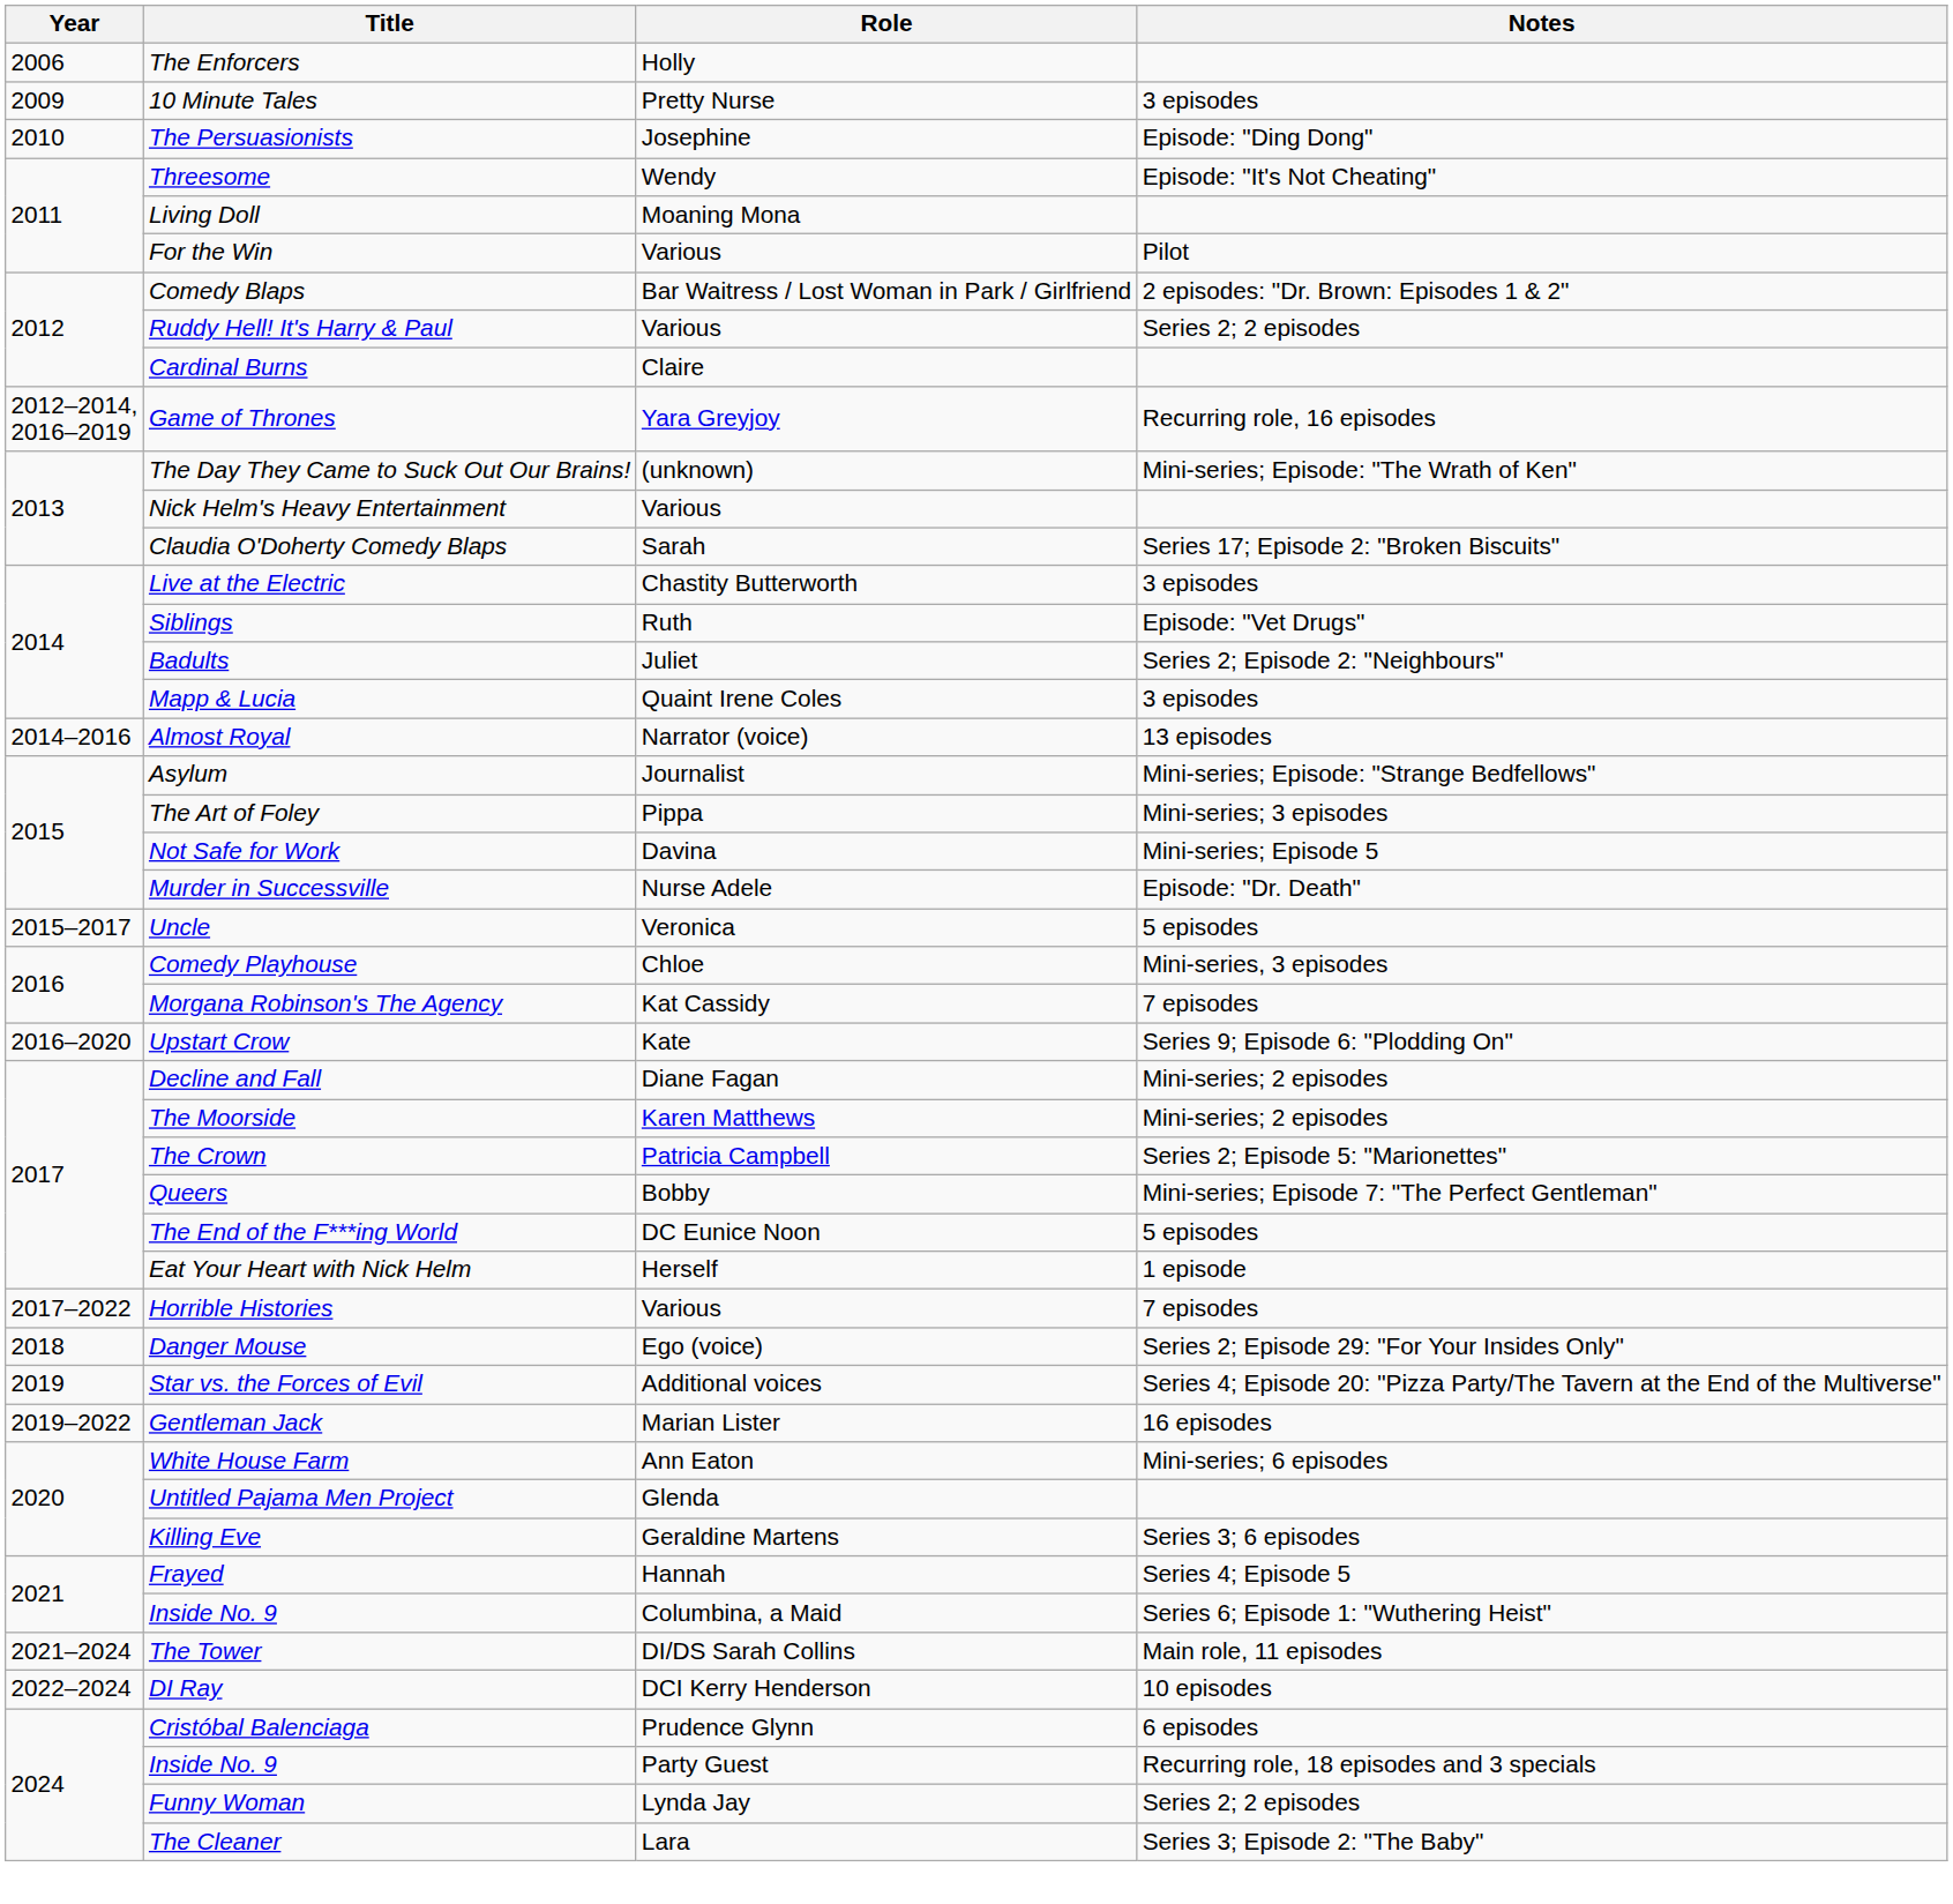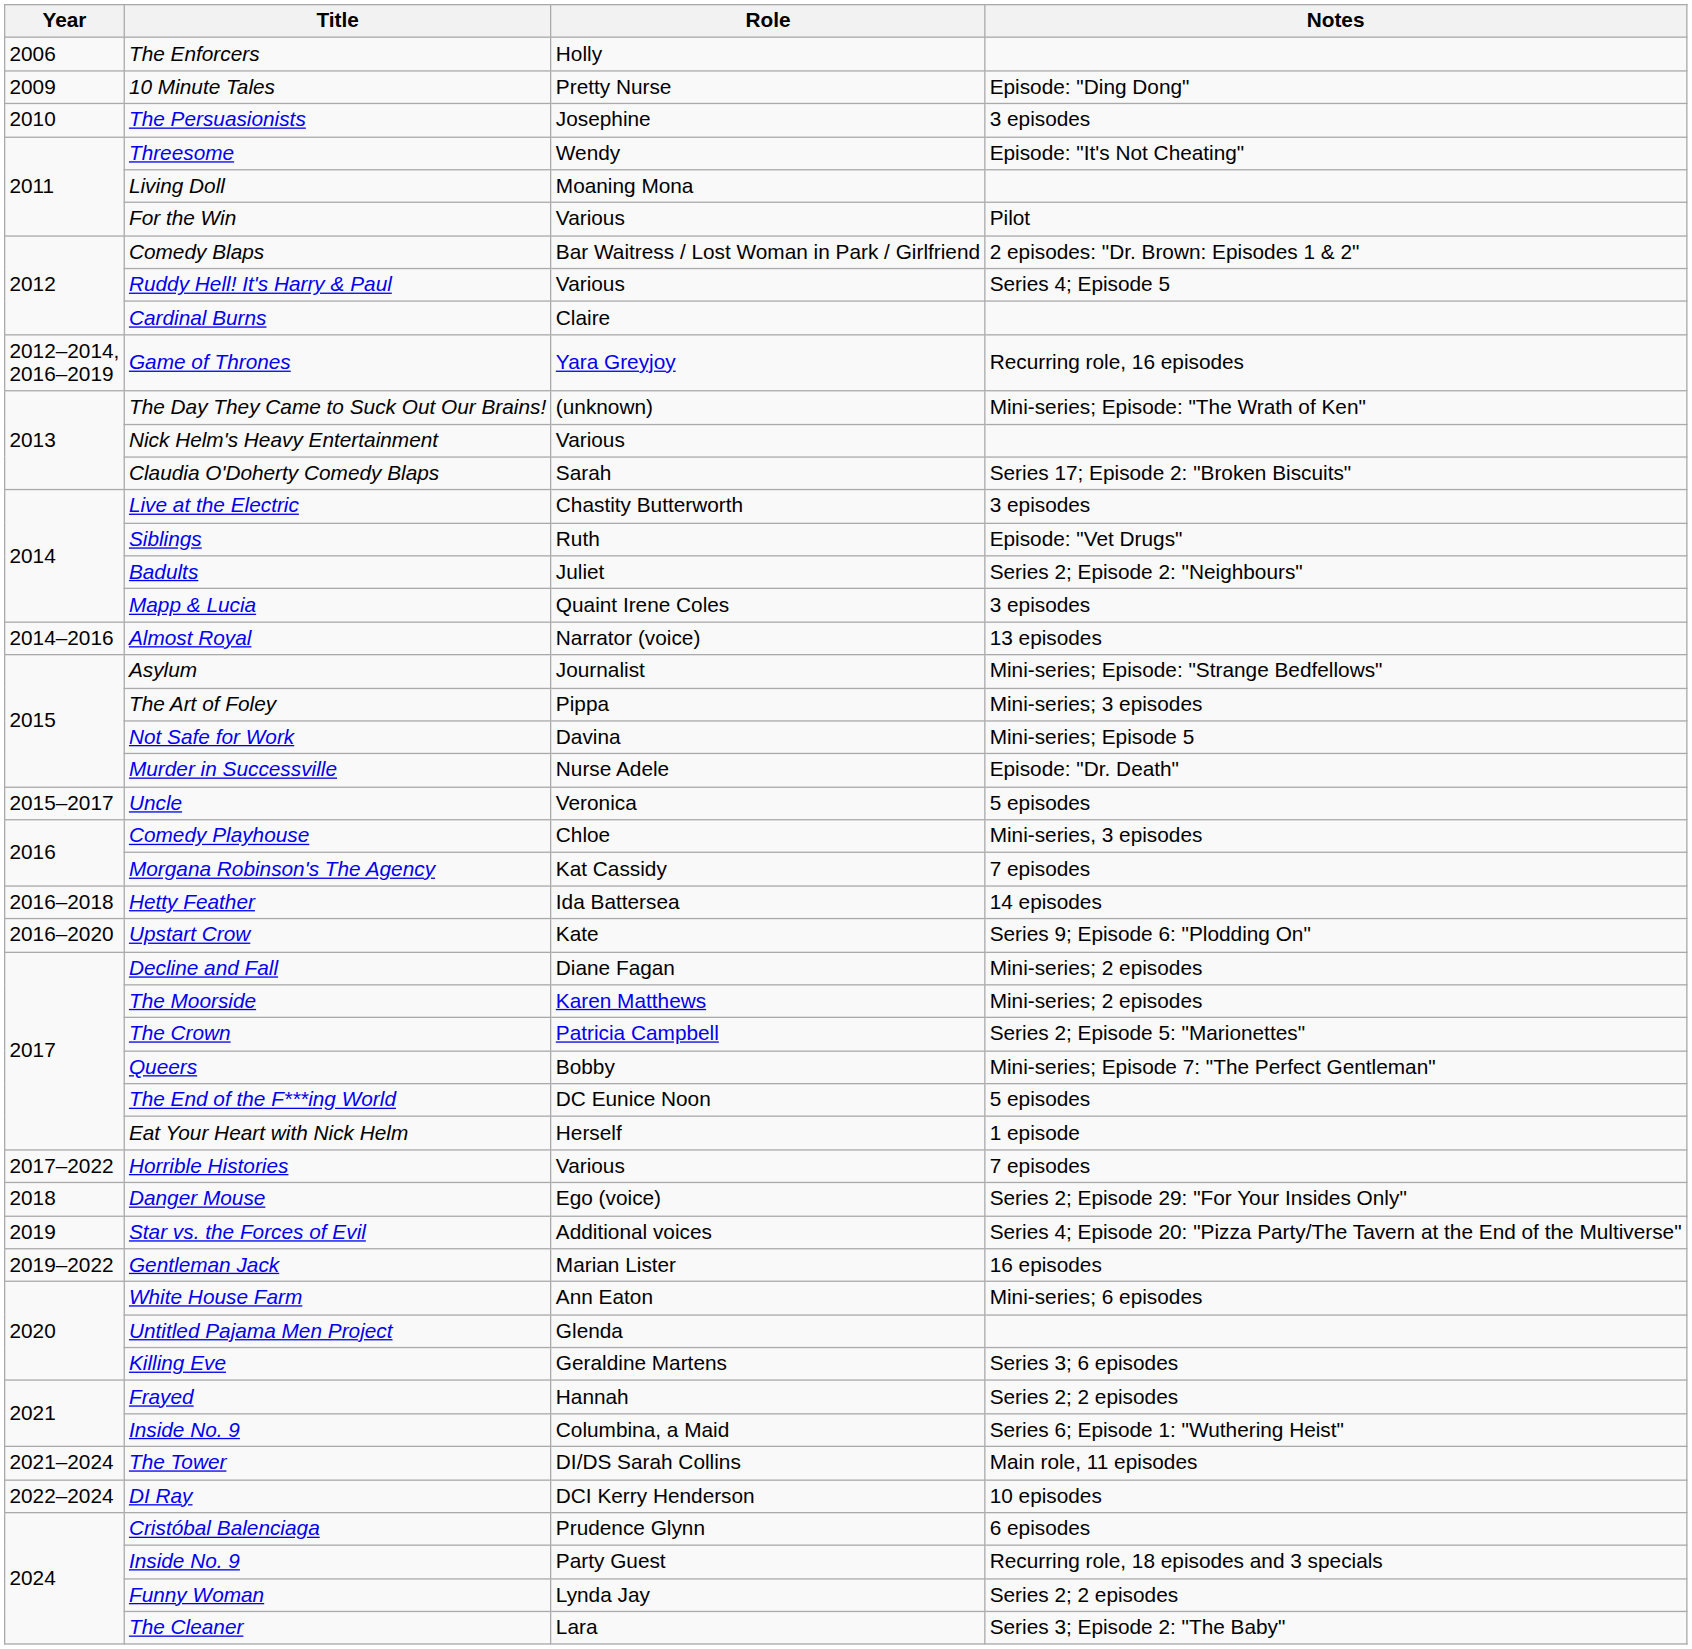 <table class="wikitable sortable">
 <tr>
 <th>Year</th>
 <th>Title</th>
 <th>Role</th>
 <th class="unsortable">Notes</th>
 </tr>
 <tr>
 <td>2006</td>
 <td data-sort-value="Enforcers, The"><em>The Enforcers</em></td>
 <td>Holly</td>
 <td></td>
 </tr>
 <tr>
 <td>2009</td>
 <td><em>10 Minute Tales</em></td>
 <td>Pretty Nurse</td>
-<td>3 episodes</td>
+<td>Episode: "Ding Dong"</td>
 </tr>
 <tr>
 <td>2010</td>
 <td data-sort-value="Persuasionists, The"><em><a href='#'>The Persuasionists</a></em></td>
 <td>Josephine</td>
-<td>Episode: "Ding Dong"</td>
+<td>3 episodes</td>
 </tr>
 <tr>
 <td rowspan="3">2011</td>
 <td><em><a href='#'>Threesome</a></em></td>
 <td>Wendy</td>
 <td>Episode: "It's Not Cheating"</td>
 </tr>
 <tr>
 <td><em>Living Doll</em></td>
 <td>Moaning Mona</td>
 <td></td>
 </tr>
 <tr>
 <td><em>For the Win</em></td>
 <td>Various</td>
 <td>Pilot</td>
 </tr>
 <tr>
 <td rowspan="3">2012</td>
 <td><em>Comedy Blaps</em></td>
 <td>Bar Waitress / Lost Woman in Park / Girlfriend</td>
 <td>2 episodes: "Dr. Brown: Episodes 1 & 2"</td>
 </tr>
 <tr>
 <td><em><a href='#'>Ruddy Hell! It's Harry & Paul</a></em></td>
 <td>Various</td>
-<td>Series 2; 2 episodes</td>
+<td>Series 4; Episode 5</td>
 </tr>
 <tr>
 <td><em><a href='#'>Cardinal Burns</a></em></td>
 <td>Claire</td>
 <td></td>
 </tr>
 <tr>
 <td>2012–2014,<br>2016–2019</td>
 <td><em><a href='#'>Game of Thrones</a></em></td>
 <td><a href='#'>Yara Greyjoy</a></td>
 <td>Recurring role, 16 episodes</td>
 </tr>
 <tr>
 <td rowspan="3">2013</td>
 <td data-sort-value="Day They Came to Suck Out Our Brains!, The"><em>The Day They Came to Suck Out Our Brains!</em></td>
 <td>(unknown)</td>
 <td>Mini-series; Episode: "The Wrath of Ken"</td>
 </tr>
 <tr>
 <td><em>Nick Helm's Heavy Entertainment</em></td>
 <td>Various</td>
 <td></td>
 </tr>
 <tr>
 <td><em>Claudia O'Doherty Comedy Blaps</em></td>
 <td>Sarah</td>
 <td>Series 17; Episode 2: "Broken Biscuits"</td>
 </tr>
 <tr>
 <td rowspan="4">2014</td>
 <td><em><a href='#'>Live at the Electric</a></em></td>
 <td>Chastity Butterworth</td>
 <td>3 episodes</td>
 </tr>
 <tr>
 <td><em><a href='#'>Siblings</a></em></td>
 <td>Ruth</td>
 <td>Episode: "Vet Drugs"</td>
 </tr>
 <tr>
 <td><em><a href='#'>Badults</a></em></td>
 <td>Juliet</td>
 <td>Series 2; Episode 2: "Neighbours"</td>
 </tr>
 <tr>
 <td><em><a href='#'>Mapp & Lucia</a></em></td>
 <td>Quaint Irene Coles</td>
 <td>3 episodes</td>
 </tr>
 <tr>
 <td>2014–2016</td>
 <td><em><a href='#'>Almost Royal</a></em></td>
 <td>Narrator (voice)</td>
 <td>13 episodes</td>
 </tr>
 <tr>
 <td rowspan="4">2015</td>
 <td><em>Asylum</em></td>
 <td>Journalist</td>
 <td>Mini-series; Episode: "Strange Bedfellows"</td>
 </tr>
 <tr>
 <td><em>The Art of Foley</em></td>
 <td>Pippa</td>
 <td>Mini-series; 3 episodes</td>
 </tr>
 <tr>
 <td><em><a href='#'>Not Safe for Work</a></em></td>
 <td>Davina</td>
 <td>Mini-series; Episode 5</td>
 </tr>
 <tr>
 <td><em><a href='#'>Murder in Successville</a></em></td>
 <td>Nurse Adele</td>
 <td>Episode: "Dr. Death"</td>
 </tr>
 <tr>
 <td>2015–2017</td>
 <td><em><a href='#'>Uncle</a></em></td>
 <td>Veronica</td>
 <td>5 episodes</td>
 </tr>
 <tr>
 <td rowspan="2">2016</td>
 <td><em><a href='#'>Comedy Playhouse</a></em></td>
 <td>Chloe</td>
 <td>Mini-series, 3 episodes</td>
 </tr>
 <tr>
 <td><em><a href='#'>Morgana Robinson's The Agency</a></em></td>
 <td>Kat Cassidy</td>
 <td>7 episodes</td>
 </tr>
 <tr>
+<td>2016–2018</td>
+<td><em><a href='#'>Hetty Feather</a></em></td>
+<td>Ida Battersea</td>
+<td>14 episodes</td>
+</tr>
+<tr>
 <td>2016–2020</td>
 <td><em><a href='#'>Upstart Crow</a></em></td>
 <td>Kate</td>
 <td>Series 9; Episode 6: "Plodding On"</td>
 </tr>
 <tr>
 <td rowspan="6">2017</td>
 <td><em><a href='#'>Decline and Fall</a></em></td>
 <td>Diane Fagan</td>
 <td>Mini-series; 2 episodes</td>
 </tr>
 <tr>
 <td data-sort-value="Moorside, The"><em><a href='#'>The Moorside</a></em></td>
 <td><a href='#'>Karen Matthews</a></td>
 <td>Mini-series; 2 episodes</td>
 </tr>
 <tr>
 <td data-sort-value="Crown, The"><em><a href='#'>The Crown</a></em></td>
 <td><a href='#'>Patricia Campbell</a></td>
 <td>Series 2; Episode 5: "Marionettes"</td>
 </tr>
 <tr>
 <td><em><a href='#'>Queers</a></em></td>
 <td>Bobby</td>
 <td>Mini-series; Episode 7: "The Perfect Gentleman"</td>
 </tr>
 <tr>
 <td data-sort-value="End of the F***ing World, The"><em><a href='#'>The End of the F***ing World</a></em></td>
 <td>DC Eunice Noon</td>
 <td>5 episodes</td>
 </tr>
 <tr>
 <td><em>Eat Your Heart with Nick Helm</em></td>
 <td>Herself</td>
 <td>1 episode</td>
 </tr>
 <tr>
 <td>2017–2022</td>
 <td><em><a href='#'>Horrible Histories</a></em></td>
 <td>Various</td>
 <td>7 episodes</td>
 </tr>
 <tr>
 <td>2018</td>
 <td><em><a href='#'>Danger Mouse</a></em></td>
 <td>Ego (voice)</td>
 <td>Series 2; Episode 29: "For Your Insides Only"</td>
 </tr>
 <tr>
 <td>2019</td>
 <td><em><a href='#'>Star vs. the Forces of Evil</a></em></td>
 <td>Additional voices</td>
 <td>Series 4; Episode 20: "Pizza Party/The Tavern at the End of the Multiverse"</td>
 </tr>
 <tr>
 <td>2019–2022</td>
 <td><em><a href='#'>Gentleman Jack</a></em></td>
 <td>Marian Lister</td>
 <td>16 episodes</td>
 </tr>
 <tr>
 <td rowspan="3">2020</td>
 <td><em><a href='#'>White House Farm</a></em></td>
 <td>Ann Eaton</td>
 <td>Mini-series; 6 episodes</td>
 </tr>
 <tr>
 <td><em><a href='#'>Untitled Pajama Men Project</a></em></td>
 <td>Glenda</td>
 <td></td>
 </tr>
 <tr>
 <td><em><a href='#'>Killing Eve</a></em></td>
 <td>Geraldine Martens</td>
 <td>Series 3; 6 episodes</td>
 </tr>
 <tr>
 <td rowspan="2">2021</td>
 <td><em><a href='#'>Frayed</a></em></td>
 <td>Hannah</td>
-<td>Series 4; Episode 5</td>
+<td>Series 2; 2 episodes</td>
 </tr>
 <tr>
 <td><em><a href='#'>Inside No. 9</a></em></td>
 <td>Columbina, a Maid</td>
 <td>Series 6; Episode 1: "Wuthering Heist"</td>
 </tr>
 <tr>
 <td>2021–2024</td>
 <td data-sort-value="Tower, The"><em><a href='#'>The Tower</a></em></td>
 <td>DI/DS Sarah Collins</td>
 <td>Main role, 11 episodes</td>
 </tr>
 <tr>
 <td>2022–2024</td>
 <td><em><a href='#'>DI Ray</a></em></td>
 <td>DCI Kerry Henderson</td>
 <td>10 episodes</td>
 </tr>
 <tr>
 <td rowspan="4">2024</td>
 <td><em><a href='#'>Cristóbal Balenciaga</a></em></td>
 <td>Prudence Glynn</td>
 <td>6 episodes</td>
 </tr>
 <tr>
 <td><em><a href='#'>Inside No. 9</a></em></td>
 <td>Party Guest</td>
 <td>Recurring role, 18 episodes and 3 specials</td>
 </tr>
 <tr>
 <td><em><a href='#'>Funny Woman</a></em></td>
 <td>Lynda Jay</td>
 <td>Series 2; 2 episodes</td>
 </tr>
 <tr>
 <td><em><a href='#'>The Cleaner</a></em></td>
 <td>Lara</td>
 <td>Series 3; Episode 2: "The Baby"</td>
 </tr>
 </table>
